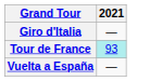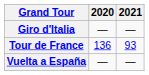 <table class="wikitable plainrowheaders">
 <tr>
 <th scope="col"><a href='#'>Grand Tour</a></th>
+<th scope="col">2020</th>
 <th scope="col">2021</th>
 </tr>
 <tr style="text-align:center;">
 <th scope="row"> <a href='#'>Giro d'Italia</a></th>
 <td>—</td>
+<td>—</td>
 </tr>
 <tr style="text-align:center;">
 <th scope="row"> <a href='#'>Tour de France</a></th>
-<td style="background: paleturquoise;"><a href='#'>93</a></td>
+<td><a href='#'>136</a></td>
+<td><a href='#'>93</a></td>
 </tr>
 <tr style="text-align:center;">
 <th scope="row"> <a href='#'>Vuelta a España</a></th>
 <td>—</td>
+<td>—</td>
 </tr>
 </table>
